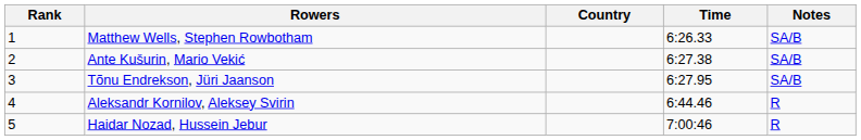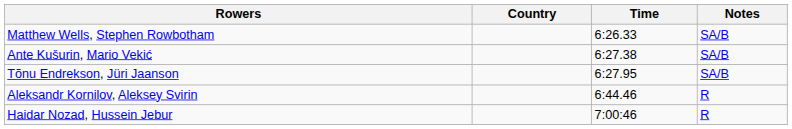 <table class="wikitable sortable" width=50%>
 <tr>
-<th>Rank</th>
 <th>Rowers</th>
 <th>Country</th>
 <th>Time</th>
 <th>Notes</th>
 </tr>
 <tr>
-<td>1</td>
 <td><a href='#'>Matthew Wells</a>, <a href='#'>Stephen Rowbotham</a></td>
 <td></td>
 <td>6:26.33</td>
 <td><a href='#'>SA/B</a></td>
 </tr>
 <tr>
-<td>2</td>
 <td><a href='#'>Ante Kušurin</a>, <a href='#'>Mario Vekić</a></td>
 <td></td>
 <td>6:27.38</td>
 <td><a href='#'>SA/B</a></td>
 </tr>
 <tr>
-<td>3</td>
 <td><a href='#'>Tõnu Endrekson</a>, <a href='#'>Jüri Jaanson</a></td>
 <td></td>
 <td>6:27.95</td>
 <td><a href='#'>SA/B</a></td>
 </tr>
 <tr>
-<td>4</td>
 <td><a href='#'>Aleksandr Kornilov</a>, <a href='#'>Aleksey Svirin</a></td>
 <td></td>
 <td>6:44.46</td>
 <td><a href='#'>R</a></td>
 </tr>
 <tr>
-<td>5</td>
 <td><a href='#'>Haidar Nozad</a>, <a href='#'>Hussein Jebur</a></td>
 <td></td>
 <td>7:00:46</td>
 <td><a href='#'>R</a></td>
 </tr>
 </table>
